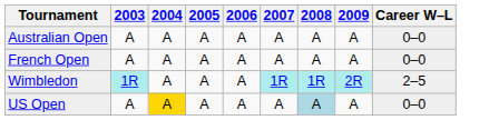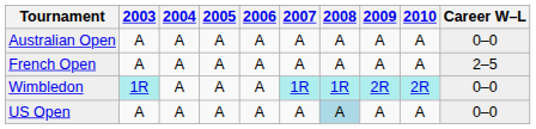 <table class="wikitable">
 <tr>
 <th>Tournament</th>
 <th><a href='#'>2003</a></th>
 <th><a href='#'>2004</a></th>
 <th><a href='#'>2005</a></th>
 <th><a href='#'>2006</a></th>
 <th><a href='#'>2007</a></th>
 <th><a href='#'>2008</a></th>
 <th><a href='#'>2009</a></th>
+<th><a href='#'>2010</a></th>
 <th>Career W–L</th>
 </tr>
 <tr>
 <td style="background:#EFEFEF;"><a href='#'>Australian Open</a></td>
+<td style="text-align:center;">A</td>
 <td style="text-align:center;">A</td>
 <td style="text-align:center;">A</td>
 <td style="text-align:center;">A</td>
 <td style="text-align:center;">A</td>
 <td style="text-align:center;">A</td>
 <td style="text-align:center;">A</td>
 <td style="text-align:center;">A</td>
 <td align="center" style="background:#EFEFEF;">0–0</td>
 </tr>
 <tr>
 <td style="background:#EFEFEF;"><a href='#'>French Open</a></td>
 <td style="text-align:center;">A</td>
 <td style="text-align:center;">A</td>
 <td style="text-align:center;">A</td>
 <td style="text-align:center;">A</td>
 <td style="text-align:center;">A</td>
 <td style="text-align:center;">A</td>
 <td style="text-align:center;">A</td>
-<td align="center" style="background:#EFEFEF;">0–0</td>
+<td style="text-align:center;">A</td>
+<td align="center" style="background:#EFEFEF;">2–5</td>
 </tr>
 <tr>
 <td style="background:#EFEFEF;"><a href='#'>Wimbledon</a></td>
 <td align="center" style="background:#afeeee;"><a href='#'>1R</a></td>
 <td style="text-align:center;">A</td>
 <td style="text-align:center;">A</td>
 <td style="text-align:center;">A</td>
 <td align="center" style="background:#afeeee;"><a href='#'>1R</a></td>
 <td align="center" style="background:#afeeee;"><a href='#'>1R</a></td>
 <td align="center" style="background:#afeeee;"><a href='#'>2R</a></td>
-<td align="center" style="background:#EFEFEF;">2–5</td>
+<td align="center" style="background:#afeeee;"><a href='#'>2R</a></td>
+<td align="center" style="background:#EFEFEF;">0–0</td>
 </tr>
 <tr>
 <td style="background:#EFEFEF;"><a href='#'>US Open</a></td>
 <td style="text-align:center;">A</td>
-<td style="background: gold; text-align:center;">A</td>
+<td style="text-align:center;">A</td>
 <td style="text-align:center;">A</td>
 <td style="text-align:center;">A</td>
 <td style="text-align:center;">A</td>
 <td style="background: lightblue; text-align:center;">A</td>
 <td style="text-align:center;">A</td>
+<td style="text-align:center;">A</td>
 <td align="center" style="background:#EFEFEF;">0–0</td>
 </tr>
 </table>
